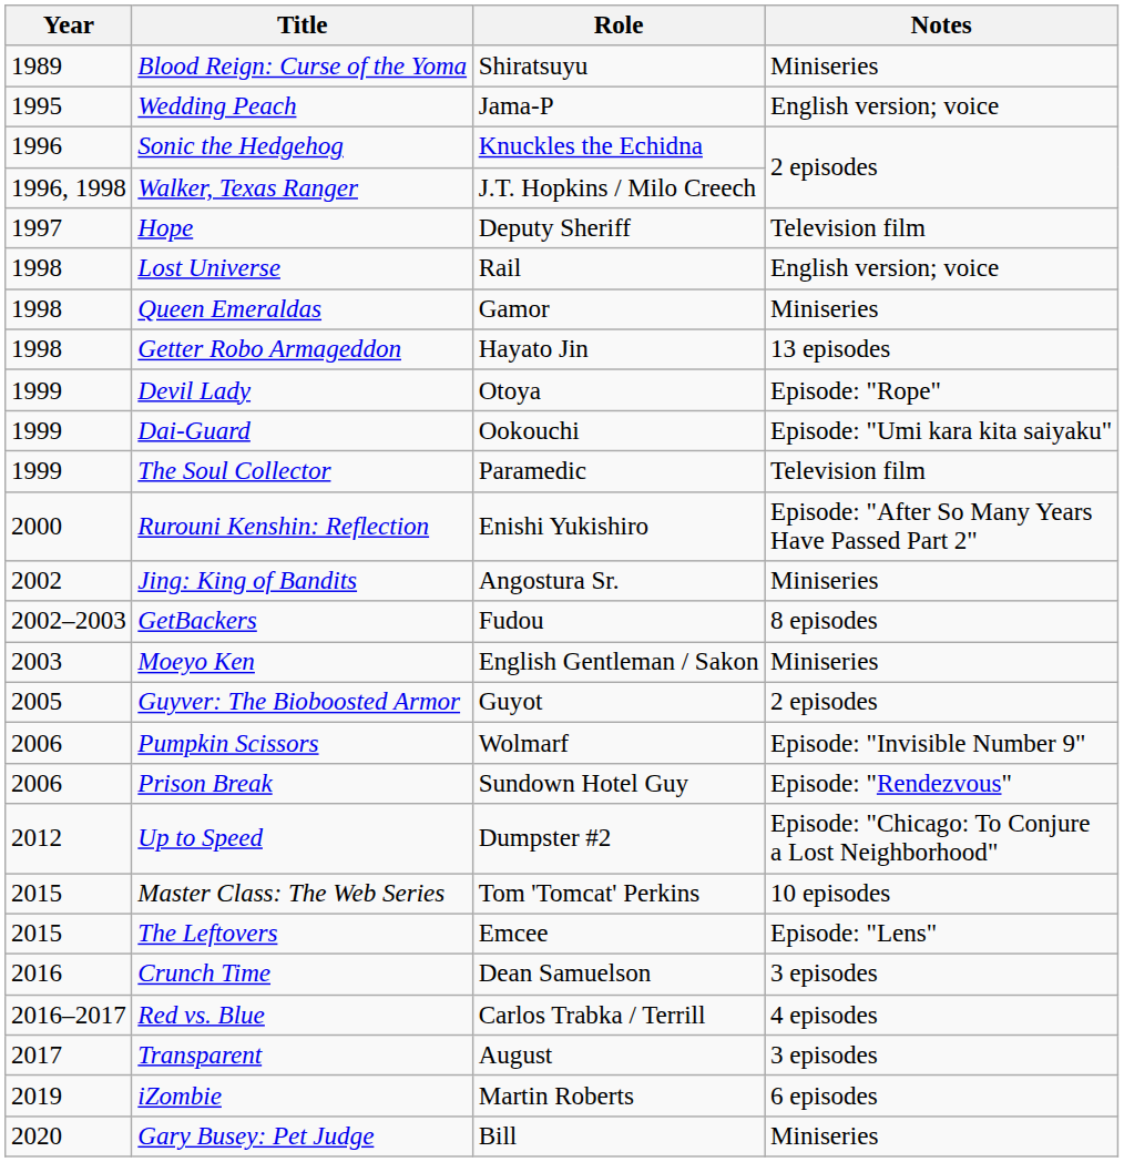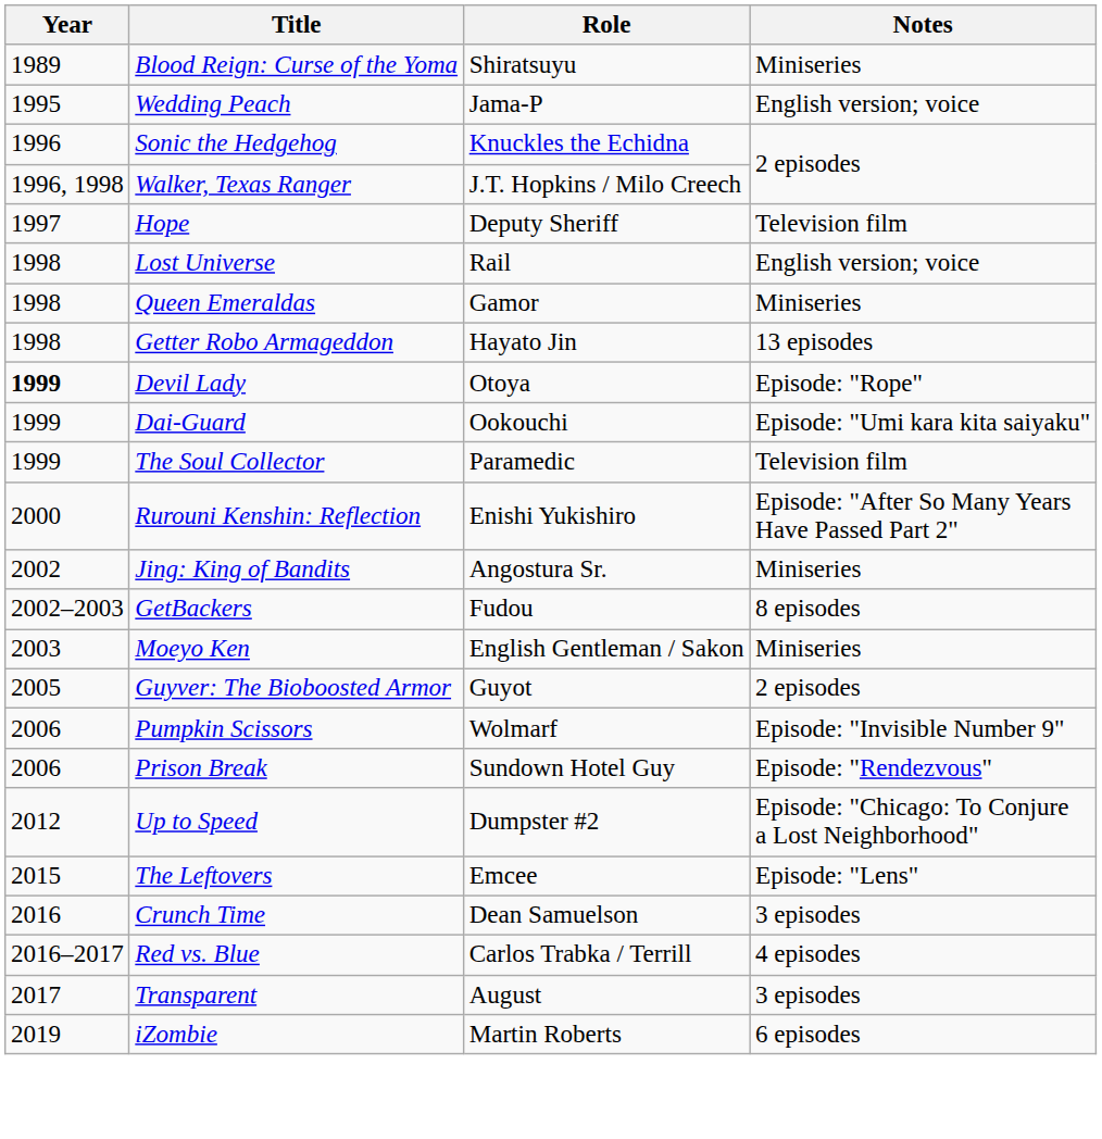 <table class="wikitable sortable">
 <tr>
 <th>Year</th>
 <th>Title</th>
 <th>Role</th>
 <th>Notes</th>
 </tr>
 <tr>
 <td>1989</td>
 <td><em><a href='#'>Blood Reign: Curse of the Yoma</a></em></td>
 <td>Shiratsuyu</td>
 <td>Miniseries</td>
 </tr>
 <tr>
 <td>1995</td>
 <td><em><a href='#'>Wedding Peach</a></em></td>
 <td>Jama-P</td>
 <td>English version; voice</td>
 </tr>
 <tr>
 <td>1996</td>
 <td><a href='#'><em>Sonic the Hedgehog</em></a></td>
 <td><a href='#'>Knuckles the Echidna</a></td>
 <td rowspan="2">2 episodes</td>
 </tr>
 <tr>
 <td>1996, 1998</td>
 <td><em><a href='#'>Walker, Texas Ranger</a></em></td>
 <td>J.T. Hopkins / Milo Creech</td>
 </tr>
 <tr>
 <td>1997</td>
 <td><a href='#'><em>Hope</em></a></td>
 <td>Deputy Sheriff</td>
 <td>Television film</td>
 </tr>
 <tr>
 <td>1998</td>
 <td><em><a href='#'>Lost Universe</a></em></td>
 <td>Rail</td>
 <td>English version; voice</td>
 </tr>
 <tr>
 <td>1998</td>
 <td><em><a href='#'>Queen Emeraldas</a></em></td>
 <td>Gamor</td>
 <td>Miniseries</td>
 </tr>
 <tr>
 <td>1998</td>
 <td><em><a href='#'>Getter Robo Armageddon</a></em></td>
 <td>Hayato Jin</td>
 <td>13 episodes</td>
 </tr>
 <tr>
-<td>1999</td>
+<td><strong>1999</strong></td>
 <td><em><a href='#'>Devil Lady</a></em></td>
 <td>Otoya</td>
 <td>Episode: "Rope"</td>
 </tr>
 <tr>
 <td>1999</td>
 <td><em><a href='#'>Dai-Guard</a></em></td>
 <td>Ookouchi</td>
 <td>Episode: "Umi kara kita saiyaku"</td>
 </tr>
 <tr>
 <td>1999</td>
 <td><em><a href='#'>The Soul Collector</a></em></td>
 <td>Paramedic</td>
 <td>Television film</td>
 </tr>
 <tr>
 <td>2000</td>
 <td><em><a href='#'>Rurouni Kenshin: Reflection</a></em></td>
 <td>Enishi Yukishiro</td>
 <td>Episode: "After So Many Years<br>Have Passed Part 2"</td>
 </tr>
 <tr>
 <td>2002</td>
 <td><em><a href='#'>Jing: King of Bandits</a></em></td>
 <td>Angostura Sr.</td>
 <td>Miniseries</td>
 </tr>
 <tr>
 <td>2002–2003</td>
 <td><em><a href='#'>GetBackers</a></em></td>
 <td>Fudou</td>
 <td>8 episodes</td>
 </tr>
 <tr>
 <td>2003</td>
 <td><a href='#'><em>Moeyo Ken</em></a></td>
 <td>English Gentleman / Sakon</td>
 <td>Miniseries</td>
 </tr>
 <tr>
 <td>2005</td>
 <td><em><a href='#'>Guyver: The Bioboosted Armor</a></em></td>
 <td>Guyot</td>
 <td>2 episodes</td>
 </tr>
 <tr>
 <td>2006</td>
 <td><em><a href='#'>Pumpkin Scissors</a></em></td>
 <td>Wolmarf</td>
 <td>Episode: "Invisible Number 9"</td>
 </tr>
 <tr>
 <td>2006</td>
 <td><em><a href='#'>Prison Break</a></em></td>
 <td>Sundown Hotel Guy</td>
 <td>Episode: "<a href='#'>Rendezvous</a>"</td>
 </tr>
 <tr>
 <td>2012</td>
 <td><em><a href='#'>Up to Speed</a></em></td>
 <td>Dumpster #2</td>
 <td>Episode: "Chicago: To Conjure<br>a Lost Neighborhood"</td>
 </tr>
 <tr>
 <td>2015</td>
-<td><em>Master Class: The Web Series</em></td>
-<td>Tom 'Tomcat' Perkins</td>
-<td>10 episodes</td>
-</tr>
-<tr>
-<td>2015</td>
 <td><a href='#'><em>The Leftovers</em></a></td>
 <td>Emcee</td>
 <td>Episode: "Lens"</td>
 </tr>
 <tr>
 <td>2016</td>
 <td><a href='#'><em>Crunch Time</em></a></td>
 <td>Dean Samuelson</td>
 <td>3 episodes</td>
 </tr>
 <tr>
 <td>2016–2017</td>
 <td><em><a href='#'>Red vs. Blue</a></em></td>
 <td>Carlos Trabka / Terrill</td>
 <td>4 episodes</td>
 </tr>
 <tr>
 <td>2017</td>
 <td><a href='#'><em>Transparent</em></a></td>
 <td>August</td>
 <td>3 episodes</td>
 </tr>
 <tr>
 <td>2019</td>
 <td><a href='#'><em>iZombie</em></a></td>
 <td>Martin Roberts</td>
 <td>6 episodes</td>
 </tr>
-<tr>
-<td>2020</td>
-<td><em><a href='#'>Gary Busey: Pet Judge</a></em></td>
-<td>Bill</td>
-<td>Miniseries</td>
-</tr>
 </table>
